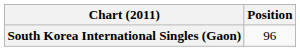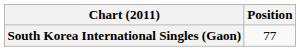 <table class="wikitable sortable plainrowheaders">
 <tr>
 <th scope="col">Chart (2011)</th>
 <th scope="col">Position</th>
 </tr>
 <tr>
 <th scope="row">South Korea International Singles (Gaon)</th>
-<td style="text-align:center;">96</td>
+<td style="text-align:center;">77</td>
 </tr>
 </table>
